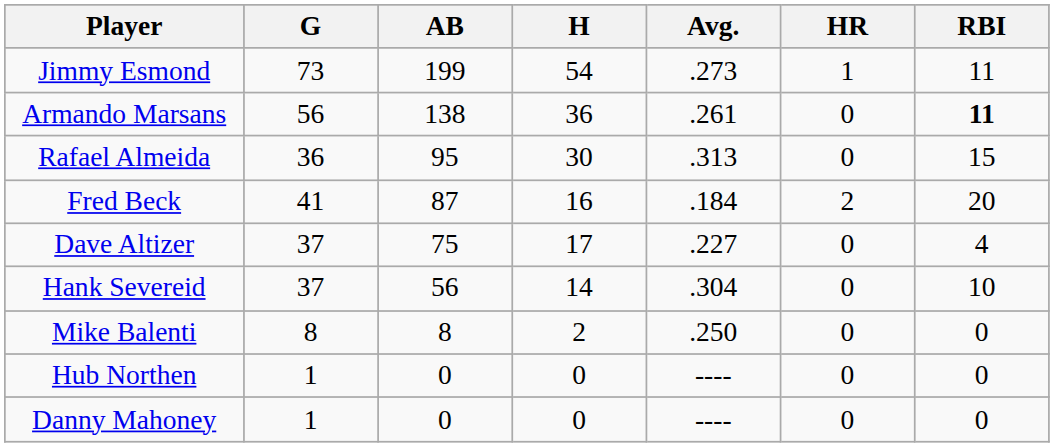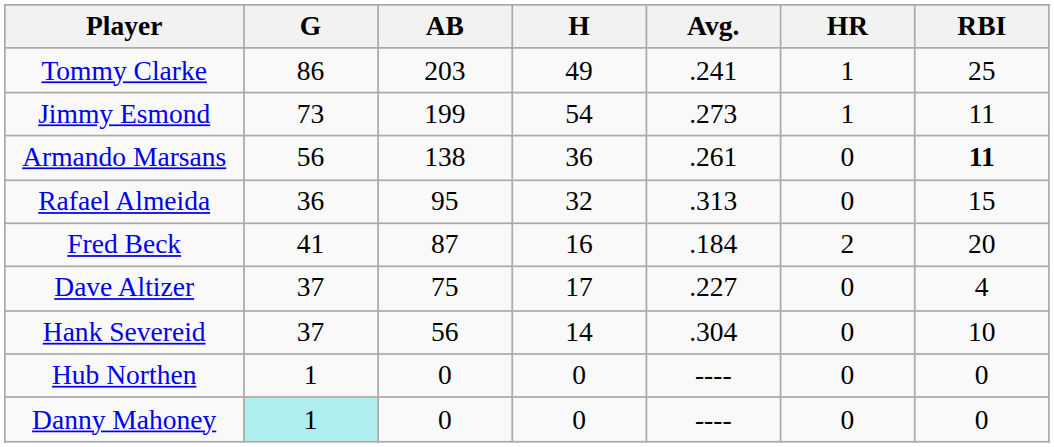 <table class="wikitable sortable">
 <tr>
 <th bgcolor="#DDDDFF" width="16%">Player</th>
 <th bgcolor="#DDDDFF" width="9%">G</th>
 <th bgcolor="#DDDDFF" width="9%">AB</th>
 <th bgcolor="#DDDDFF" width="9%">H</th>
 <th bgcolor="#DDDDFF" width="9%">Avg.</th>
 <th bgcolor="#DDDDFF" width="9%">HR</th>
 <th bgcolor="#DDDDFF" width="9%">RBI</th>
+</tr>
+<tr align="center">
+<td><a href='#'>Tommy Clarke</a></td>
+<td>86</td>
+<td>203</td>
+<td>49</td>
+<td>.241</td>
+<td>1</td>
+<td>25</td>
 </tr>
 <tr align=center>
 <td><a href='#'>Jimmy Esmond</a></td>
 <td>73</td>
 <td>199</td>
 <td>54</td>
 <td>.273</td>
 <td>1</td>
 <td>11</td>
 </tr>
 <tr align=center>
 <td><a href='#'>Armando Marsans</a></td>
 <td>56</td>
 <td>138</td>
 <td>36</td>
 <td>.261</td>
 <td>0</td>
 <td><strong>11</strong></td>
 </tr>
 <tr align=center>
 <td><a href='#'>Rafael Almeida</a></td>
 <td>36</td>
 <td>95</td>
-<td>30</td>
+<td>32</td>
 <td>.313</td>
 <td>0</td>
 <td>15</td>
 </tr>
 <tr align=center>
 <td><a href='#'>Fred Beck</a></td>
 <td>41</td>
 <td>87</td>
 <td>16</td>
 <td>.184</td>
 <td>2</td>
 <td>20</td>
 </tr>
 <tr align=center>
 <td><a href='#'>Dave Altizer</a></td>
 <td>37</td>
 <td>75</td>
 <td>17</td>
 <td>.227</td>
 <td>0</td>
 <td>4</td>
 </tr>
 <tr align=center>
 <td><a href='#'>Hank Severeid</a></td>
 <td>37</td>
 <td>56</td>
 <td>14</td>
 <td>.304</td>
 <td>0</td>
 <td>10</td>
 </tr>
 <tr align=center>
-<td><a href='#'>Mike Balenti</a></td>
-<td>8</td>
-<td>8</td>
-<td>2</td>
-<td>.250</td>
-<td>0</td>
-<td>0</td>
-</tr>
-<tr align=center>
 <td><a href='#'>Hub Northen</a></td>
 <td>1</td>
 <td>0</td>
 <td>0</td>
 <td>----</td>
 <td>0</td>
 <td>0</td>
 </tr>
 <tr align=center>
 <td><a href='#'>Danny Mahoney</a></td>
-<td>1</td>
+<td style="background: paleturquoise;">1</td>
 <td>0</td>
 <td>0</td>
 <td>----</td>
 <td>0</td>
 <td>0</td>
 </tr>
 </table>
